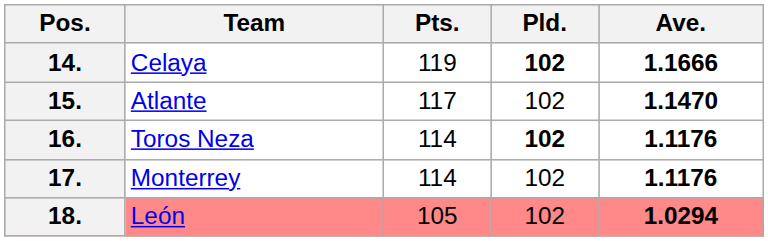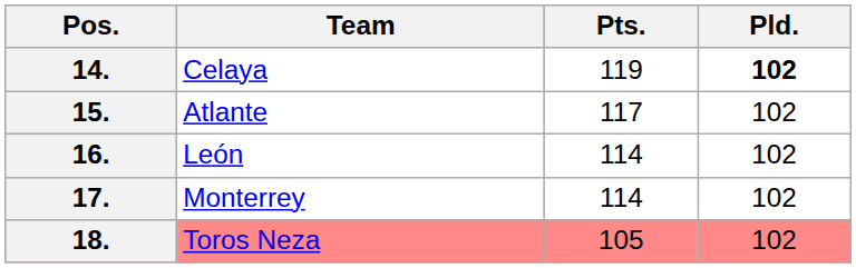 <table class="wikitable"style="border: 1px solid #ffffff; background-color: #f0f0f0" cellspacing="1" cellpadding="1" width="500">
 <tr bgcolor="#EFEFEF">
 <th align="center">Pos.</th>
 <th align="center">Team</th>
 <th align="center">Pts.</th>
 <th align="center">Pld.</th>
-<th align="center">Ave.</th>
 </tr>
 <tr align="left" valign="top" bgcolor="ffffff">
 <th align="center">14.</th>
 <td><a href='#'>Celaya</a></td>
 <td align="center">119</td>
 <td align="center"><strong>102</strong></td>
-<td align="center"><strong>1.1666</strong></td>
 </tr>
 <tr align="left" valign="top" bgcolor="ffffff">
 <th align="center">15.</th>
 <td><a href='#'>Atlante</a></td>
 <td align="center">117</td>
 <td align="center">102</td>
-<td align="center"><strong>1.1470</strong></td>
 </tr>
 <tr align="left" valign="top" bgcolor="ffffff">
 <th align="center">16.</th>
-<td><a href='#'>Toros Neza</a></td>
+<td><a href='#'>León</a></td>
 <td align="center">114</td>
-<td align="center"><strong>102</strong></td>
-<td align="center"><strong>1.1176</strong></td>
+<td align="center">102</td>
 </tr>
 <tr align="left" valign="top" bgcolor="ffffff">
 <th align="center">17.</th>
 <td><a href='#'>Monterrey</a></td>
 <td align="center">114</td>
 <td align="center">102</td>
-<td align="center"><strong>1.1176</strong></td>
 </tr>
 <tr align="left" valign="top" bgcolor="ff8888">
 <th align="center">18.</th>
-<td><a href='#'>León</a></td>
+<td><a href='#'>Toros Neza</a></td>
 <td align="center">105</td>
 <td align="center">102</td>
-<td align="center"><strong>1.0294</strong></td>
 </tr>
 </table>
